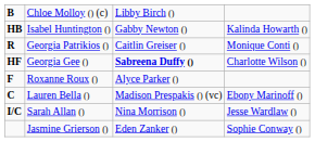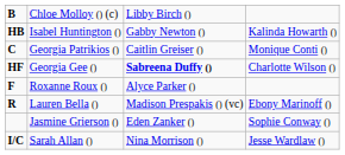 <table class="wikitable">
 <tr>
 <td><strong>B</strong></td>
 <td><a href='#'>Chloe Molloy</a> <small>()</small> (c)</td>
 <td><a href='#'>Libby Birch</a> <small>()</small></td>
 <td></td>
 </tr>
 <tr>
 <td><strong>HB</strong></td>
 <td><a href='#'>Isabel Huntington</a> <small>()</small></td>
 <td><a href='#'>Gabby Newton</a> <small>()</small></td>
 <td><a href='#'>Kalinda Howarth</a> <small>()</small></td>
 </tr>
 <tr>
-<td><strong>R</strong></td>
+<td><strong>C</strong></td>
 <td><a href='#'>Georgia Patrikios</a> <small>()</small></td>
 <td><a href='#'>Caitlin Greiser</a> <small>()</small></td>
 <td><a href='#'>Monique Conti</a> <small>()</small></td>
 </tr>
 <tr>
 <td><strong>HF</strong></td>
 <td><a href='#'>Georgia Gee</a> <small>()</small></td>
 <td><strong><a href='#'>Sabreena Duffy</a> <small>()</small></strong></td>
 <td><a href='#'>Charlotte Wilson</a> <small>()</small></td>
 </tr>
 <tr>
 <td><strong>F</strong></td>
 <td><a href='#'>Roxanne Roux</a> <small>()</small></td>
 <td><a href='#'>Alyce Parker</a> <small>()</small></td>
 <td></td>
 </tr>
 <tr>
-<td><strong>C</strong></td>
+<td><strong>R</strong></td>
 <td><a href='#'>Lauren Bella</a> <small>()</small></td>
 <td><a href='#'>Madison Prespakis</a> <small>()</small> (vc)</td>
 <td><a href='#'>Ebony Marinoff</a> <small>()</small></td>
+</tr>
+<tr>
+<td></td>
+<td><a href='#'>Jasmine Grierson</a> <small>()</small></td>
+<td><a href='#'>Eden Zanker</a> <small>()</small></td>
+<td><a href='#'>Sophie Conway</a> <small>()</small></td>
 </tr>
 <tr>
 <td><strong>I/C</strong></td>
 <td><a href='#'>Sarah Allan</a> <small>()</small></td>
 <td><a href='#'>Nina Morrison</a> <small>()</small></td>
 <td><a href='#'>Jesse Wardlaw</a> <small>()</small></td>
 </tr>
-<tr>
-<td></td>
-<td><a href='#'>Jasmine Grierson</a> <small>()</small></td>
-<td><a href='#'>Eden Zanker</a> <small>()</small></td>
-<td><a href='#'>Sophie Conway</a> <small>()</small></td>
-</tr>
 </table>
